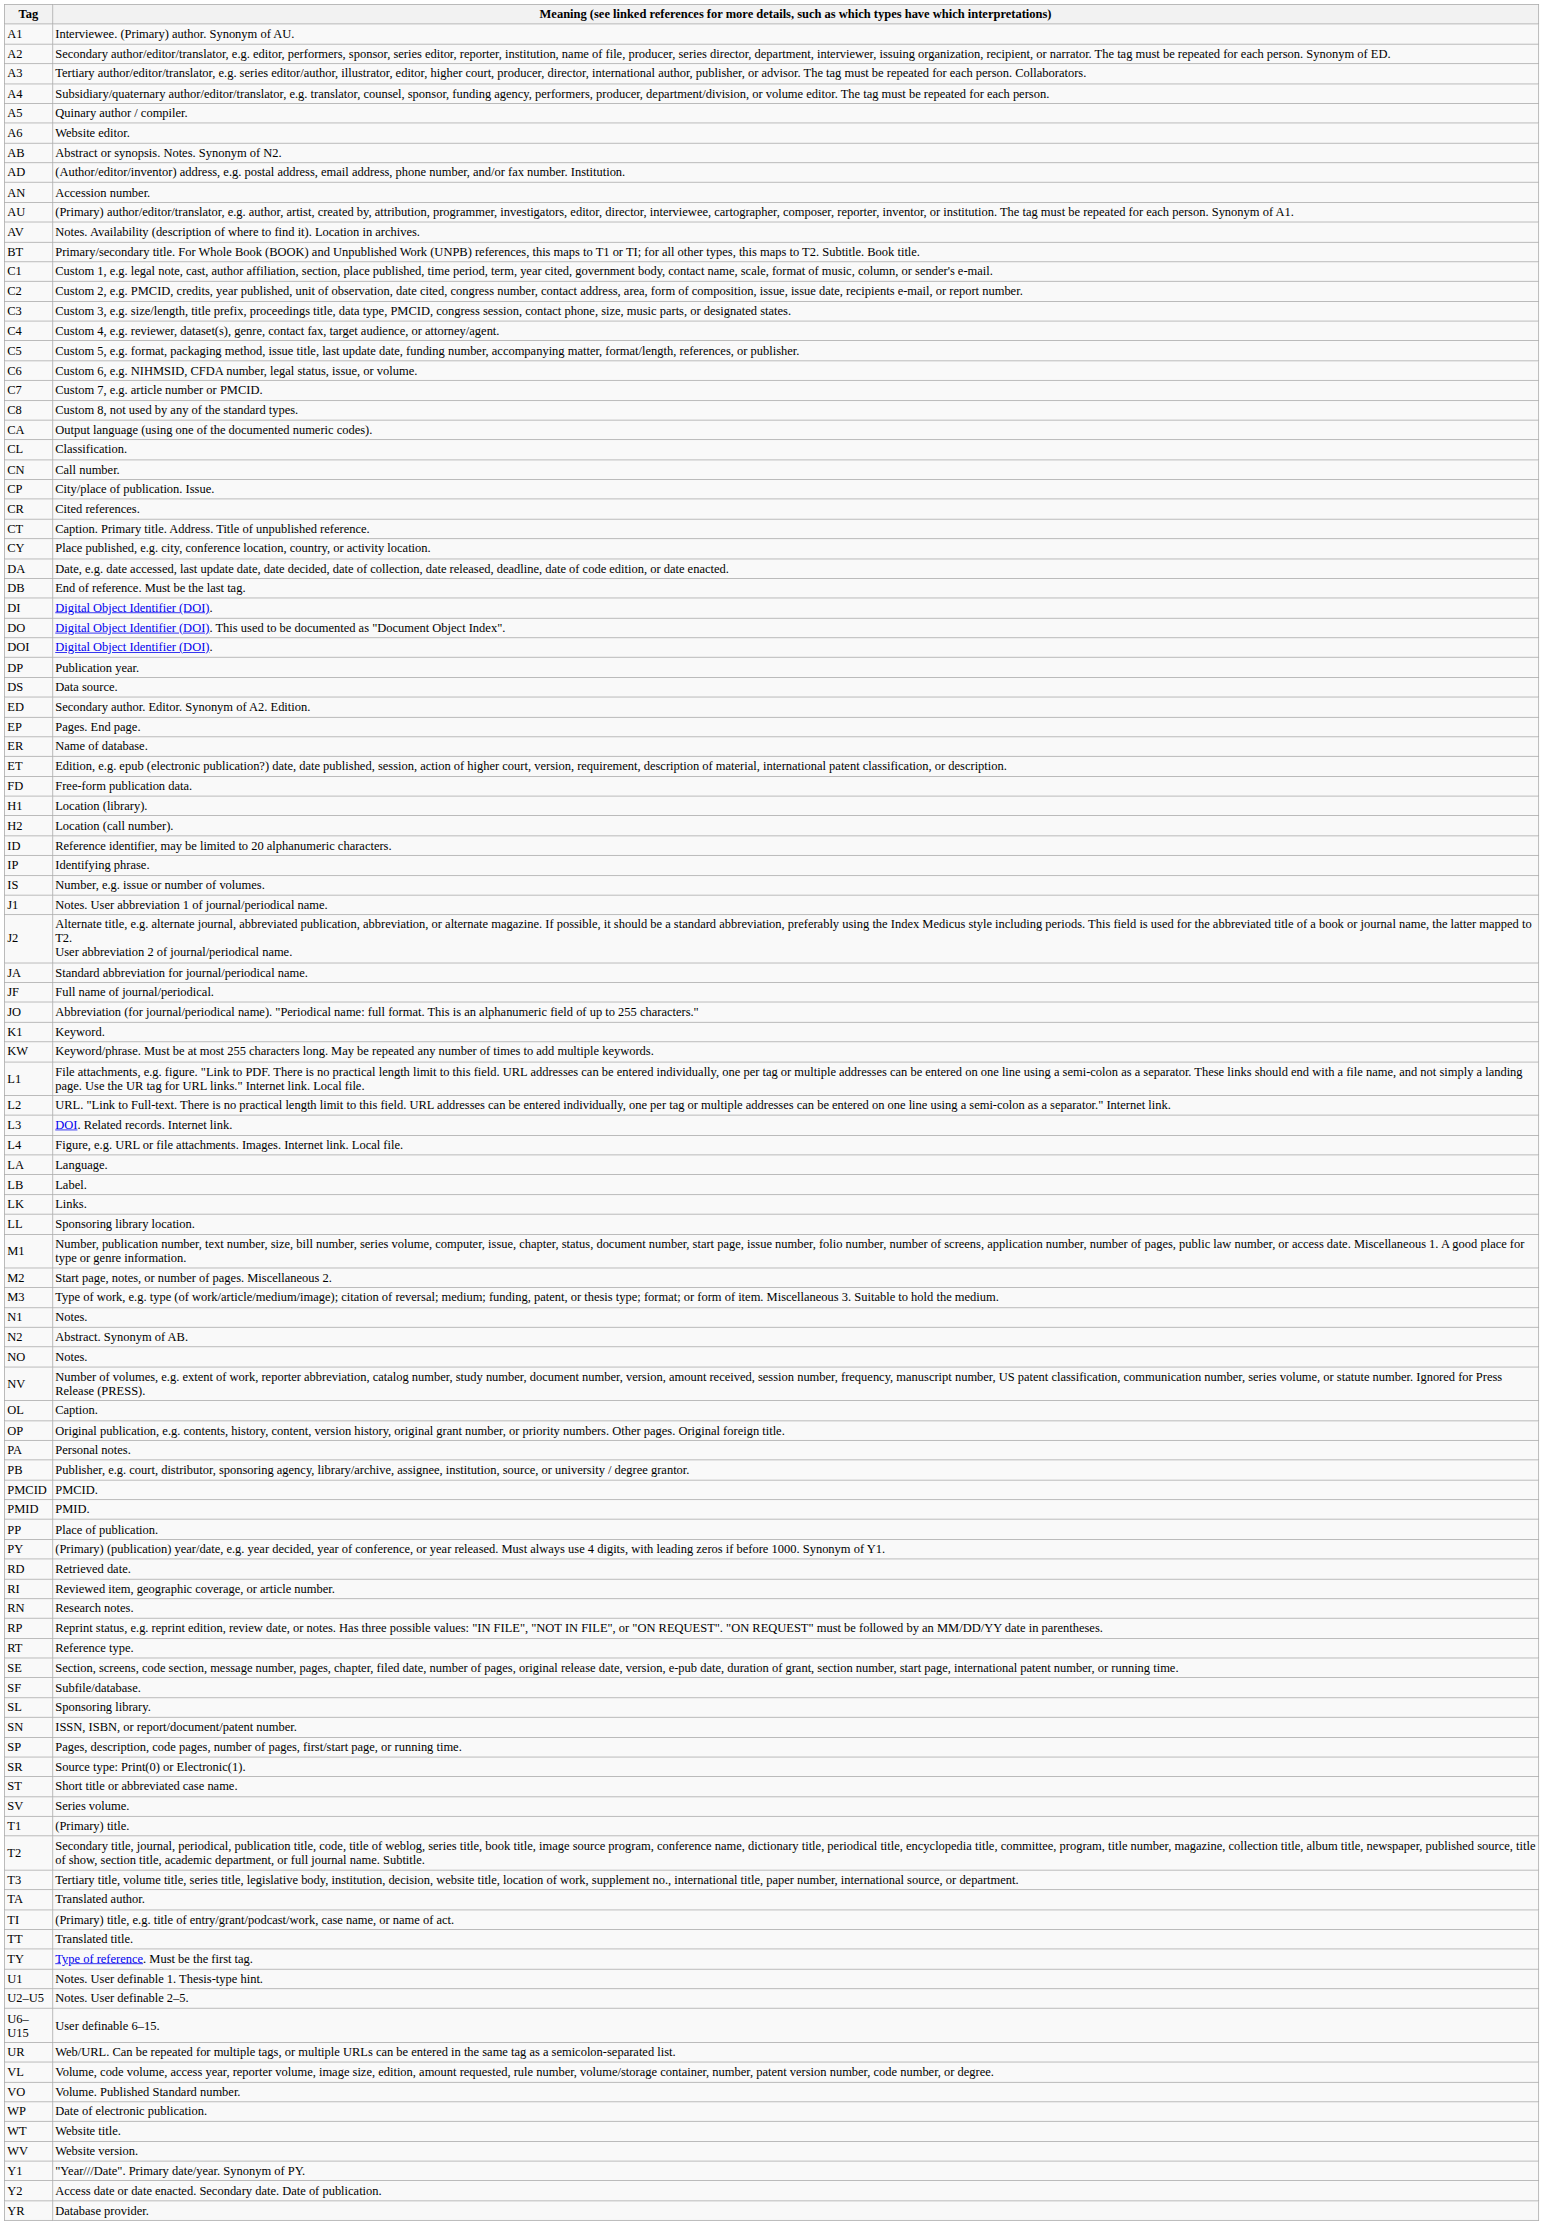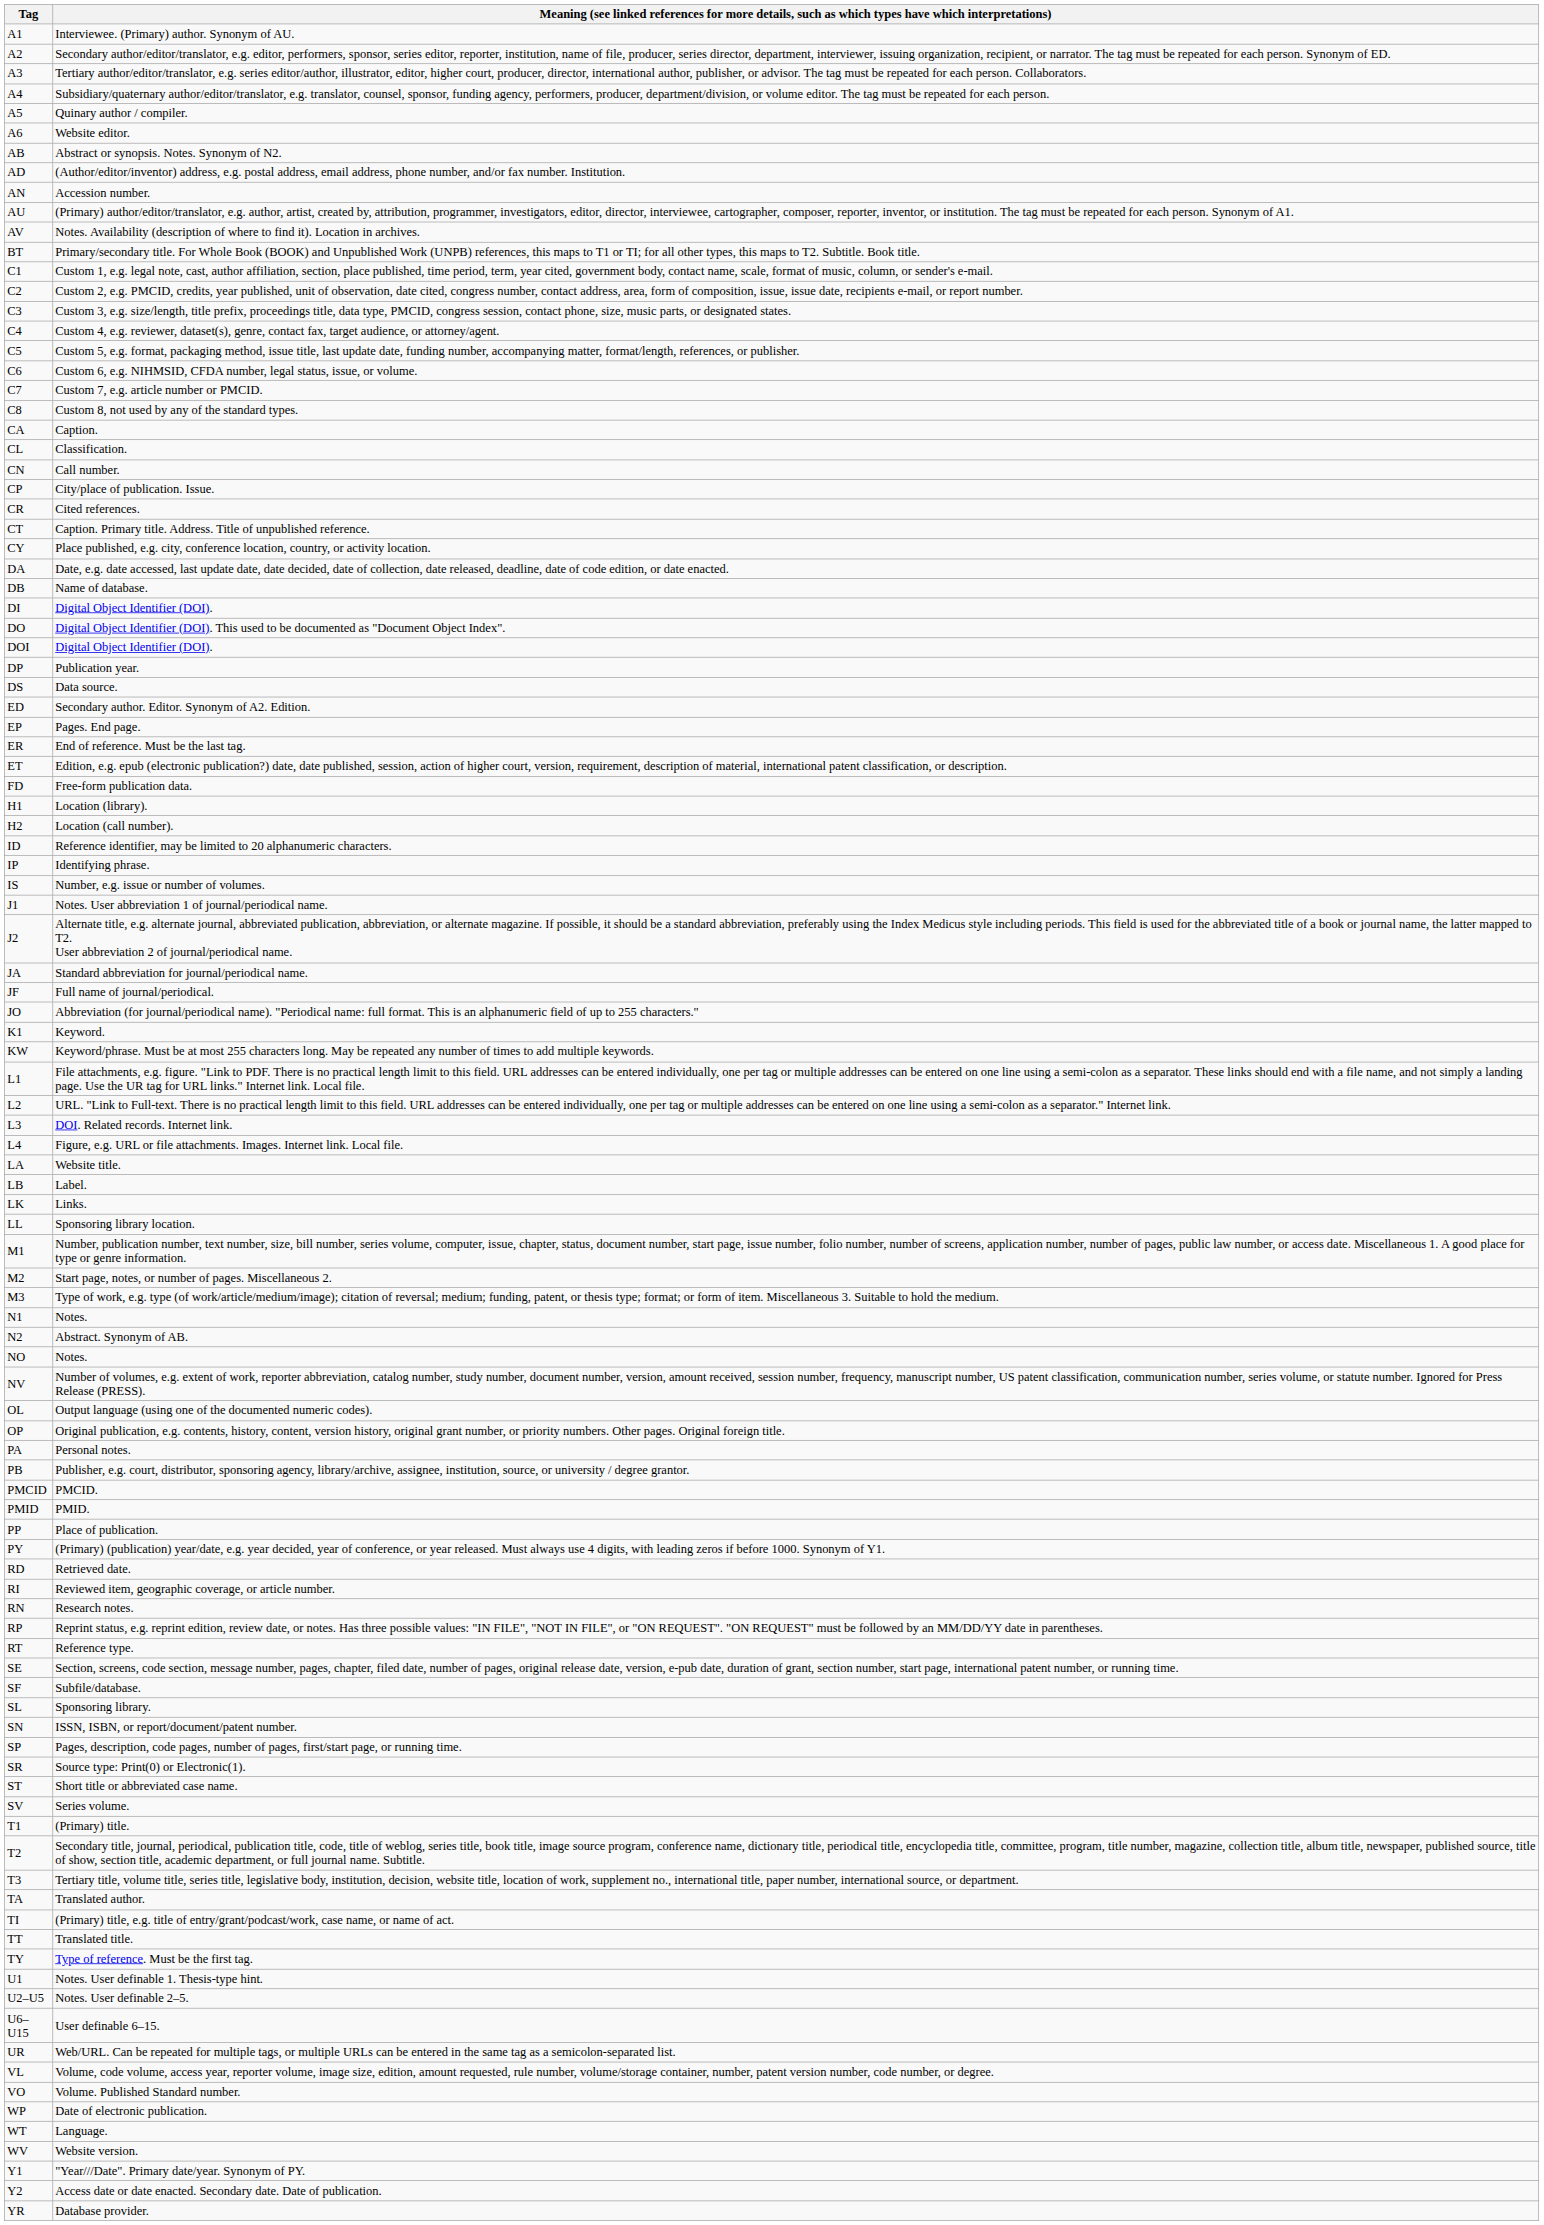 <table class="wikitable">
 <tr>
 <th>Tag</th>
 <th>Meaning (see linked references for more details, such as which types have which interpretations)</th>
 </tr>
 <tr>
 <td>A1</td>
 <td>Interviewee. (Primary) author. Synonym of AU.</td>
 </tr>
 <tr>
 <td>A2</td>
 <td>Secondary author/editor/translator, e.g. editor, performers, sponsor, series editor, reporter, institution, name of file, producer, series director, department, interviewer, issuing organization, recipient, or narrator. The tag must be repeated for each person. Synonym of ED.</td>
 </tr>
 <tr>
 <td>A3</td>
 <td>Tertiary author/editor/translator, e.g. series editor/author, illustrator, editor, higher court, producer, director, international author, publisher, or advisor. The tag must be repeated for each person. Collaborators.</td>
 </tr>
 <tr>
 <td>A4</td>
 <td>Subsidiary/quaternary author/editor/translator, e.g. translator, counsel, sponsor, funding agency, performers, producer, department/division, or volume editor. The tag must be repeated for each person.</td>
 </tr>
 <tr>
 <td>A5</td>
 <td>Quinary author / compiler.</td>
 </tr>
 <tr>
 <td>A6</td>
 <td>Website editor.</td>
 </tr>
 <tr>
 <td>AB</td>
 <td>Abstract or synopsis. Notes. Synonym of N2.</td>
 </tr>
 <tr>
 <td>AD</td>
 <td>(Author/editor/inventor) address, e.g. postal address, email address, phone number, and/or fax number. Institution.</td>
 </tr>
 <tr>
 <td>AN</td>
 <td>Accession number.</td>
 </tr>
 <tr>
 <td>AU</td>
 <td>(Primary) author/editor/translator, e.g. author, artist, created by, attribution, programmer, investigators, editor, director, interviewee, cartographer, composer, reporter, inventor, or institution. The tag must be repeated for each person. Synonym of A1.</td>
 </tr>
 <tr>
 <td>AV</td>
 <td>Notes. Availability (description of where to find it). Location in archives.</td>
 </tr>
 <tr>
 <td>BT</td>
 <td>Primary/secondary title. For Whole Book (BOOK) and Unpublished Work (UNPB) references, this maps to T1 or TI; for all other types, this maps to T2. Subtitle. Book title.</td>
 </tr>
 <tr>
 <td>C1</td>
 <td>Custom 1, e.g. legal note, cast, author affiliation, section, place published, time period, term, year cited, government body, contact name, scale, format of music, column, or sender's e-mail.</td>
 </tr>
 <tr>
 <td>C2</td>
 <td>Custom 2, e.g. PMCID, credits, year published, unit of observation, date cited, congress number, contact address, area, form of composition, issue, issue date, recipients e-mail, or report number.</td>
 </tr>
 <tr>
 <td>C3</td>
 <td>Custom 3, e.g. size/length, title prefix, proceedings title, data type, PMCID, congress session, contact phone, size, music parts, or designated states.</td>
 </tr>
 <tr>
 <td>C4</td>
 <td>Custom 4, e.g. reviewer, dataset(s), genre, contact fax, target audience, or attorney/agent.</td>
 </tr>
 <tr>
 <td>C5</td>
 <td>Custom 5, e.g. format, packaging method, issue title, last update date, funding number, accompanying matter, format/length, references, or publisher.</td>
 </tr>
 <tr>
 <td>C6</td>
 <td>Custom 6, e.g. NIHMSID, CFDA number, legal status, issue, or volume.</td>
 </tr>
 <tr>
 <td>C7</td>
 <td>Custom 7, e.g. article number or PMCID.</td>
 </tr>
 <tr>
 <td>C8</td>
 <td>Custom 8, not used by any of the standard types.</td>
 </tr>
 <tr>
 <td>CA</td>
-<td>Output language (using one of the documented numeric codes).</td>
+<td>Caption.</td>
 </tr>
 <tr>
 <td>CL</td>
 <td>Classification.</td>
 </tr>
 <tr>
 <td>CN</td>
 <td>Call number.</td>
 </tr>
 <tr>
 <td>CP</td>
 <td>City/place of publication. Issue.</td>
 </tr>
 <tr>
 <td>CR</td>
 <td>Cited references.</td>
 </tr>
 <tr>
 <td>CT</td>
 <td>Caption. Primary title. Address. Title of unpublished reference.</td>
 </tr>
 <tr>
 <td>CY</td>
 <td>Place published, e.g. city, conference location, country, or activity location.</td>
 </tr>
 <tr>
 <td>DA</td>
 <td>Date, e.g. date accessed, last update date, date decided, date of collection, date released, deadline, date of code edition, or date enacted.</td>
 </tr>
 <tr>
 <td>DB</td>
-<td>End of reference. Must be the last tag.</td>
+<td>Name of database.</td>
 </tr>
 <tr>
 <td>DI</td>
 <td><a href='#'>Digital Object Identifier (DOI)</a>.</td>
 </tr>
 <tr>
 <td>DO</td>
 <td><a href='#'>Digital Object Identifier (DOI)</a>. This used to be documented as "Document Object Index".</td>
 </tr>
 <tr>
 <td>DOI</td>
 <td><a href='#'>Digital Object Identifier (DOI)</a>.</td>
 </tr>
 <tr>
 <td>DP</td>
 <td>Publication year.</td>
 </tr>
 <tr>
 <td>DS</td>
 <td>Data source.</td>
 </tr>
 <tr>
 <td>ED</td>
 <td>Secondary author. Editor. Synonym of A2. Edition.</td>
 </tr>
 <tr>
 <td>EP</td>
 <td>Pages. End page.</td>
 </tr>
 <tr>
 <td>ER</td>
-<td>Name of database.</td>
+<td>End of reference. Must be the last tag.</td>
 </tr>
 <tr>
 <td>ET</td>
 <td>Edition, e.g. epub (electronic publication?) date, date published, session, action of higher court, version, requirement, description of material, international patent classification, or description.</td>
 </tr>
 <tr>
 <td>FD</td>
 <td>Free-form publication data.</td>
 </tr>
 <tr>
 <td>H1</td>
 <td>Location (library).</td>
 </tr>
 <tr>
 <td>H2</td>
 <td>Location (call number).</td>
 </tr>
 <tr>
 <td>ID</td>
 <td>Reference identifier, may be limited to 20 alphanumeric characters.</td>
 </tr>
 <tr>
 <td>IP</td>
 <td>Identifying phrase.</td>
 </tr>
 <tr>
 <td>IS</td>
 <td>Number, e.g. issue or number of volumes.</td>
 </tr>
 <tr>
 <td>J1</td>
 <td>Notes. User abbreviation 1 of journal/periodical name.</td>
 </tr>
 <tr>
 <td>J2</td>
 <td>Alternate title, e.g. alternate journal, abbreviated publication, abbreviation, or alternate magazine. If possible, it should be a standard abbreviation, preferably using the Index Medicus style including periods. This field is used for the abbreviated title of a book or journal name, the latter mapped to T2.<br>User abbreviation 2 of journal/periodical name.</td>
 </tr>
 <tr>
 <td>JA</td>
 <td>Standard abbreviation for journal/periodical name.</td>
 </tr>
 <tr>
 <td>JF</td>
 <td>Full name of journal/periodical.</td>
 </tr>
 <tr>
 <td>JO</td>
 <td>Abbreviation (for journal/periodical name). "Periodical name: full format. This is an alphanumeric field of up to 255 characters."</td>
 </tr>
 <tr>
 <td>K1</td>
 <td>Keyword.</td>
 </tr>
 <tr>
 <td>KW</td>
 <td>Keyword/phrase. Must be at most 255 characters long. May be repeated any number of times to add multiple keywords.</td>
 </tr>
 <tr>
 <td>L1</td>
 <td>File attachments, e.g. figure. "Link to PDF. There is no practical length limit to this field. URL addresses can be entered individually, one per tag or multiple addresses can be entered on one line using a semi-colon as a separator. These links should end with a file name, and not simply a landing page. Use the UR tag for URL links." Internet link. Local file.</td>
 </tr>
 <tr>
 <td>L2</td>
 <td>URL. "Link to Full-text. There is no practical length limit to this field. URL addresses can be entered individually, one per tag or multiple addresses can be entered on one line using a semi-colon as a separator." Internet link.</td>
 </tr>
 <tr>
 <td>L3</td>
 <td><a href='#'>DOI</a>. Related records. Internet link.</td>
 </tr>
 <tr>
 <td>L4</td>
 <td>Figure, e.g. URL or file attachments. Images. Internet link. Local file.</td>
 </tr>
 <tr>
 <td>LA</td>
-<td>Language.</td>
+<td>Website title.</td>
 </tr>
 <tr>
 <td>LB</td>
 <td>Label.</td>
 </tr>
 <tr>
 <td>LK</td>
 <td>Links.</td>
 </tr>
 <tr>
 <td>LL</td>
 <td>Sponsoring library location.</td>
 </tr>
 <tr>
 <td>M1</td>
 <td>Number, publication number, text number, size, bill number, series volume, computer, issue, chapter, status, document number, start page, issue number, folio number, number of screens, application number, number of pages, public law number, or access date. Miscellaneous 1. A good place for type or genre information.</td>
 </tr>
 <tr>
 <td>M2</td>
 <td>Start page, notes, or number of pages. Miscellaneous 2.</td>
 </tr>
 <tr>
 <td>M3</td>
 <td>Type of work, e.g. type (of work/article/medium/image); citation of reversal; medium; funding, patent, or thesis type; format; or form of item. Miscellaneous 3. Suitable to hold the medium.</td>
 </tr>
 <tr>
 <td>N1</td>
 <td>Notes.</td>
 </tr>
 <tr>
 <td>N2</td>
 <td>Abstract. Synonym of AB.</td>
 </tr>
 <tr>
 <td>NO</td>
 <td>Notes.</td>
 </tr>
 <tr>
 <td>NV</td>
 <td>Number of volumes, e.g. extent of work, reporter abbreviation, catalog number, study number, document number, version, amount received, session number, frequency, manuscript number, US patent classification, communication number, series volume, or statute number. Ignored for Press Release (PRESS).</td>
 </tr>
 <tr>
 <td>OL</td>
-<td>Caption.</td>
+<td>Output language (using one of the documented numeric codes).</td>
 </tr>
 <tr>
 <td>OP</td>
 <td>Original publication, e.g. contents, history, content, version history, original grant number, or priority numbers. Other pages. Original foreign title.</td>
 </tr>
 <tr>
 <td>PA</td>
 <td>Personal notes.</td>
 </tr>
 <tr>
 <td>PB</td>
 <td>Publisher, e.g. court, distributor, sponsoring agency, library/archive, assignee, institution, source, or university / degree grantor.</td>
 </tr>
 <tr>
 <td>PMCID</td>
 <td>PMCID.</td>
 </tr>
 <tr>
 <td>PMID</td>
 <td>PMID.</td>
 </tr>
 <tr>
 <td>PP</td>
 <td>Place of publication.</td>
 </tr>
 <tr>
 <td>PY</td>
 <td>(Primary) (publication) year/date, e.g. year decided, year of conference, or year released. Must always use 4 digits, with leading zeros if before 1000. Synonym of Y1.</td>
 </tr>
 <tr>
 <td>RD</td>
 <td>Retrieved date.</td>
 </tr>
 <tr>
 <td>RI</td>
 <td>Reviewed item, geographic coverage, or article number.</td>
 </tr>
 <tr>
 <td>RN</td>
 <td>Research notes.</td>
 </tr>
 <tr>
 <td>RP</td>
 <td>Reprint status, e.g. reprint edition, review date, or notes. Has three possible values: "IN FILE", "NOT IN FILE", or "ON REQUEST". "ON REQUEST" must be followed by an MM/DD/YY date in parentheses.</td>
 </tr>
 <tr>
 <td>RT</td>
 <td>Reference type.</td>
 </tr>
 <tr>
 <td>SE</td>
 <td>Section, screens, code section, message number, pages, chapter, filed date, number of pages, original release date, version, e-pub date, duration of grant, section number, start page, international patent number, or running time.</td>
 </tr>
 <tr>
 <td>SF</td>
 <td>Subfile/database.</td>
 </tr>
 <tr>
 <td>SL</td>
 <td>Sponsoring library.</td>
 </tr>
 <tr>
 <td>SN</td>
 <td>ISSN, ISBN, or report/document/patent number.</td>
 </tr>
 <tr>
 <td>SP</td>
 <td>Pages, description, code pages, number of pages, first/start page, or running time.</td>
 </tr>
 <tr>
 <td>SR</td>
 <td>Source type: Print(0) or Electronic(1).</td>
 </tr>
 <tr>
 <td>ST</td>
 <td>Short title or abbreviated case name.</td>
 </tr>
 <tr>
 <td>SV</td>
 <td>Series volume.</td>
 </tr>
 <tr>
 <td>T1</td>
 <td>(Primary) title.</td>
 </tr>
 <tr>
 <td>T2</td>
 <td>Secondary title, journal, periodical, publication title, code, title of weblog, series title, book title, image source program, conference name, dictionary title, periodical title, encyclopedia title, committee, program, title number, magazine, collection title, album title, newspaper, published source, title of show, section title, academic department, or full journal name. Subtitle.</td>
 </tr>
 <tr>
 <td>T3</td>
 <td>Tertiary title, volume title, series title, legislative body, institution, decision, website title, location of work, supplement no., international title, paper number, international source, or department.</td>
 </tr>
 <tr>
 <td>TA</td>
 <td>Translated author.</td>
 </tr>
 <tr>
 <td>TI</td>
 <td>(Primary) title, e.g. title of entry/grant/podcast/work, case name, or name of act.</td>
 </tr>
 <tr>
 <td>TT</td>
 <td>Translated title.</td>
 </tr>
 <tr>
 <td>TY</td>
 <td><a href='#'>Type of reference</a>. Must be the first tag.</td>
 </tr>
 <tr>
 <td>U1</td>
 <td>Notes. User definable 1. Thesis-type hint.</td>
 </tr>
 <tr>
 <td>U2–U5</td>
 <td>Notes. User definable 2–5.</td>
 </tr>
 <tr>
 <td>U6–U15</td>
 <td>User definable 6–15.</td>
 </tr>
 <tr>
 <td>UR</td>
 <td>Web/URL. Can be repeated for multiple tags, or multiple URLs can be entered in the same tag as a semicolon-separated list.</td>
 </tr>
 <tr>
 <td>VL</td>
 <td>Volume, code volume, access year, reporter volume, image size, edition, amount requested, rule number, volume/storage container, number, patent version number, code number, or degree.</td>
 </tr>
 <tr>
 <td>VO</td>
 <td>Volume. Published Standard number.</td>
 </tr>
 <tr>
 <td>WP</td>
 <td>Date of electronic publication.</td>
 </tr>
 <tr>
 <td>WT</td>
-<td>Website title.</td>
+<td>Language.</td>
 </tr>
 <tr>
 <td>WV</td>
 <td>Website version.</td>
 </tr>
 <tr>
 <td>Y1</td>
 <td>"Year///Date". Primary date/year. Synonym of PY.</td>
 </tr>
 <tr>
 <td>Y2</td>
 <td>Access date or date enacted. Secondary date. Date of publication.</td>
 </tr>
 <tr>
 <td>YR</td>
 <td>Database provider.</td>
 </tr>
 </table>
